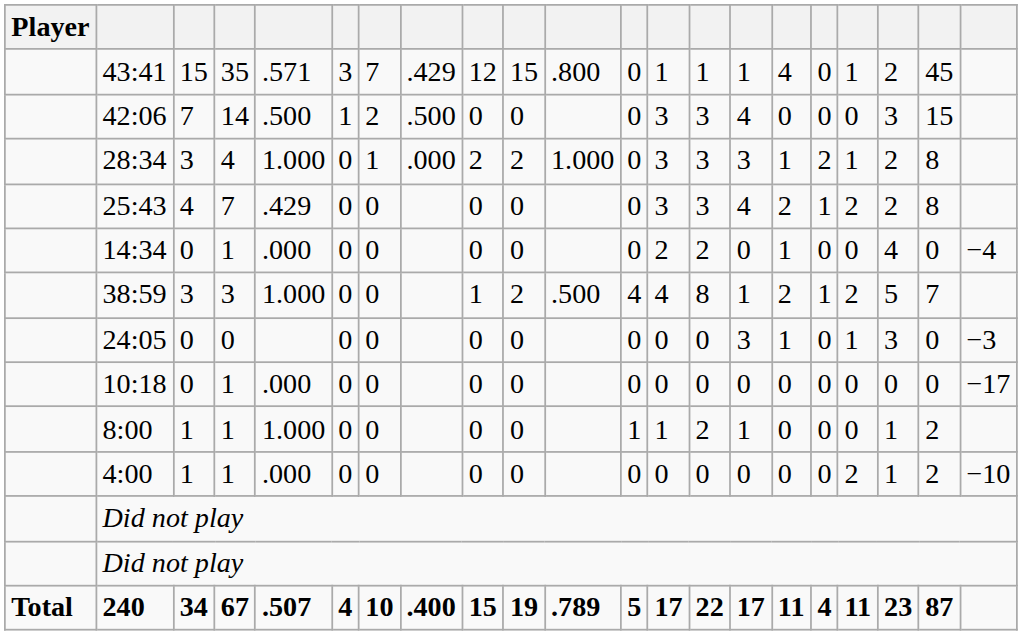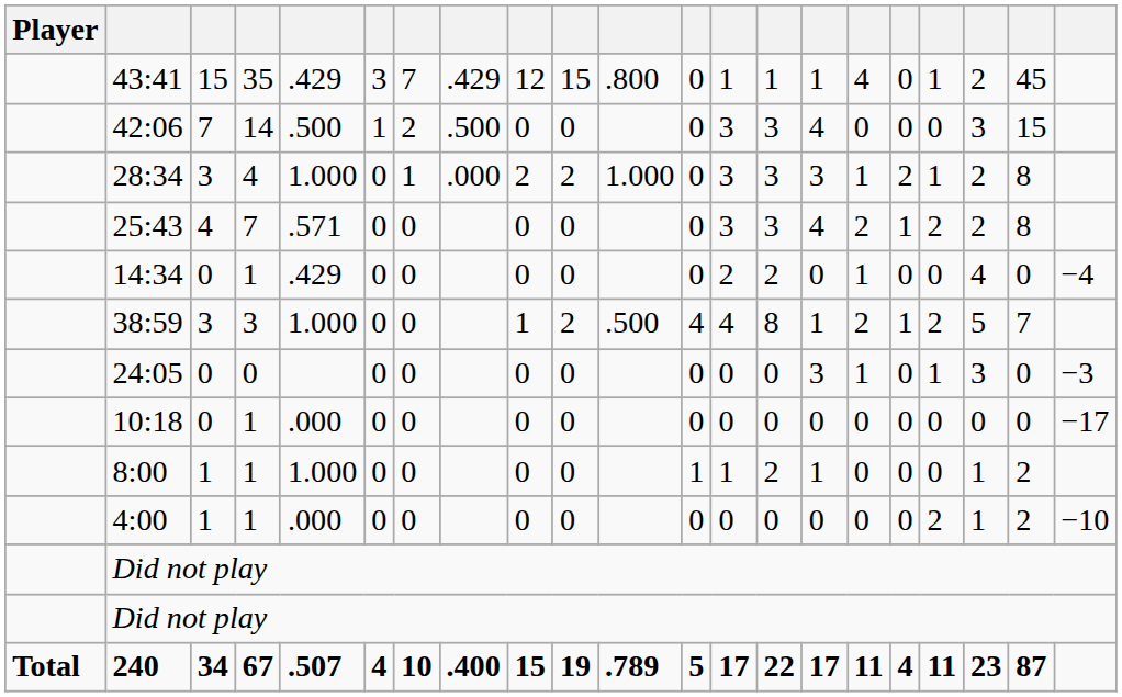 <table class="wikitable sortable defaultcenter col1left">
 <tr>
 <th>Player</th>
 <th></th>
 <th></th>
 <th></th>
 <th></th>
 <th></th>
 <th></th>
 <th></th>
 <th></th>
 <th></th>
 <th></th>
 <th></th>
 <th></th>
 <th></th>
 <th></th>
 <th></th>
 <th></th>
 <th></th>
 <th></th>
 <th></th>
 <th></th>
 </tr>
 <tr>
 <td></td>
 <td>43:41</td>
 <td>15</td>
 <td>35</td>
-<td>.571</td>
+<td>.429</td>
 <td>3</td>
 <td>7</td>
 <td>.429</td>
 <td>12</td>
 <td>15</td>
 <td>.800</td>
 <td>0</td>
 <td>1</td>
 <td>1</td>
 <td>1</td>
 <td>4</td>
 <td>0</td>
 <td>1</td>
 <td>2</td>
 <td>45</td>
 <td></td>
 </tr>
 <tr>
 <td></td>
 <td>42:06</td>
 <td>7</td>
 <td>14</td>
 <td>.500</td>
 <td>1</td>
 <td>2</td>
 <td>.500</td>
 <td>0</td>
 <td>0</td>
 <td></td>
 <td>0</td>
 <td>3</td>
 <td>3</td>
 <td>4</td>
 <td>0</td>
 <td>0</td>
 <td>0</td>
 <td>3</td>
 <td>15</td>
 <td></td>
 </tr>
 <tr>
 <td></td>
 <td>28:34</td>
 <td>3</td>
 <td>4</td>
 <td>1.000</td>
 <td>0</td>
 <td>1</td>
 <td>.000</td>
 <td>2</td>
 <td>2</td>
 <td>1.000</td>
 <td>0</td>
 <td>3</td>
 <td>3</td>
 <td>3</td>
 <td>1</td>
 <td>2</td>
 <td>1</td>
 <td>2</td>
 <td>8</td>
 <td></td>
 </tr>
 <tr>
 <td></td>
 <td>25:43</td>
 <td>4</td>
 <td>7</td>
-<td>.429</td>
+<td>.571</td>
 <td>0</td>
 <td>0</td>
 <td></td>
 <td>0</td>
 <td>0</td>
 <td></td>
 <td>0</td>
 <td>3</td>
 <td>3</td>
 <td>4</td>
 <td>2</td>
 <td>1</td>
 <td>2</td>
 <td>2</td>
 <td>8</td>
 <td></td>
 </tr>
 <tr>
 <td></td>
 <td>14:34</td>
 <td>0</td>
 <td>1</td>
-<td>.000</td>
+<td>.429</td>
 <td>0</td>
 <td>0</td>
 <td></td>
 <td>0</td>
 <td>0</td>
 <td></td>
 <td>0</td>
 <td>2</td>
 <td>2</td>
 <td>0</td>
 <td>1</td>
 <td>0</td>
 <td>0</td>
 <td>4</td>
 <td>0</td>
 <td>−4</td>
 </tr>
 <tr>
 <td></td>
 <td>38:59</td>
 <td>3</td>
 <td>3</td>
 <td>1.000</td>
 <td>0</td>
 <td>0</td>
 <td></td>
 <td>1</td>
 <td>2</td>
 <td>.500</td>
 <td>4</td>
 <td>4</td>
 <td>8</td>
 <td>1</td>
 <td>2</td>
 <td>1</td>
 <td>2</td>
 <td>5</td>
 <td>7</td>
 <td></td>
 </tr>
 <tr>
 <td></td>
 <td>24:05</td>
 <td>0</td>
 <td>0</td>
 <td></td>
 <td>0</td>
 <td>0</td>
 <td></td>
 <td>0</td>
 <td>0</td>
 <td></td>
 <td>0</td>
 <td>0</td>
 <td>0</td>
 <td>3</td>
 <td>1</td>
 <td>0</td>
 <td>1</td>
 <td>3</td>
 <td>0</td>
 <td>−3</td>
 </tr>
 <tr>
 <td></td>
 <td>10:18</td>
 <td>0</td>
 <td>1</td>
 <td>.000</td>
 <td>0</td>
 <td>0</td>
 <td></td>
 <td>0</td>
 <td>0</td>
 <td></td>
 <td>0</td>
 <td>0</td>
 <td>0</td>
 <td>0</td>
 <td>0</td>
 <td>0</td>
 <td>0</td>
 <td>0</td>
 <td>0</td>
 <td>−17</td>
 </tr>
 <tr>
 <td></td>
 <td>8:00</td>
 <td>1</td>
 <td>1</td>
 <td>1.000</td>
 <td>0</td>
 <td>0</td>
 <td></td>
 <td>0</td>
 <td>0</td>
 <td></td>
 <td>1</td>
 <td>1</td>
 <td>2</td>
 <td>1</td>
 <td>0</td>
 <td>0</td>
 <td>0</td>
 <td>1</td>
 <td>2</td>
 <td></td>
 </tr>
 <tr>
 <td></td>
 <td>4:00</td>
 <td>1</td>
 <td>1</td>
 <td>.000</td>
 <td>0</td>
 <td>0</td>
 <td></td>
 <td>0</td>
 <td>0</td>
 <td></td>
 <td>0</td>
 <td>0</td>
 <td>0</td>
 <td>0</td>
 <td>0</td>
 <td>0</td>
 <td>2</td>
 <td>1</td>
 <td>2</td>
 <td>−10</td>
 </tr>
 <tr>
 <td></td>
 <td colspan="20"><em>Did not play</em></td>
 </tr>
 <tr>
 <td></td>
 <td colspan="20"><em>Did not play</em></td>
 </tr>
 <tr>
 <td><strong>Total</strong></td>
 <td><strong>240</strong></td>
 <td><strong>34</strong></td>
 <td><strong>67</strong></td>
 <td><strong>.507</strong></td>
 <td><strong>4</strong></td>
 <td><strong>10</strong></td>
 <td><strong>.400</strong></td>
 <td><strong>15</strong></td>
 <td><strong>19</strong></td>
 <td><strong>.789</strong></td>
 <td><strong>5</strong></td>
 <td><strong>17</strong></td>
 <td><strong>22</strong></td>
 <td><strong>17</strong></td>
 <td><strong>11</strong></td>
 <td><strong>4</strong></td>
 <td><strong>11</strong></td>
 <td><strong>23</strong></td>
 <td><strong>87</strong></td>
 <td></td>
 </tr>
 </table>
